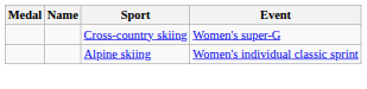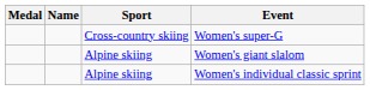 <table class="wikitable sortable">
 <tr>
 <th>Medal</th>
 <th>Name</th>
 <th>Sport</th>
 <th>Event</th>
 </tr>
 <tr>
 <td></td>
 <td></td>
 <td><a href='#'>Cross-country skiing</a></td>
 <td><a href='#'>Women's super-G</a></td>
 </tr>
 <tr>
 <td></td>
 <td></td>
 <td><a href='#'>Alpine skiing</a></td>
+<td><a href='#'>Women's giant slalom</a></td>
+</tr>
+<tr>
+<td></td>
+<td></td>
+<td><a href='#'>Alpine skiing</a></td>
 <td><a href='#'>Women's individual classic sprint</a></td>
 </tr>
 </table>
